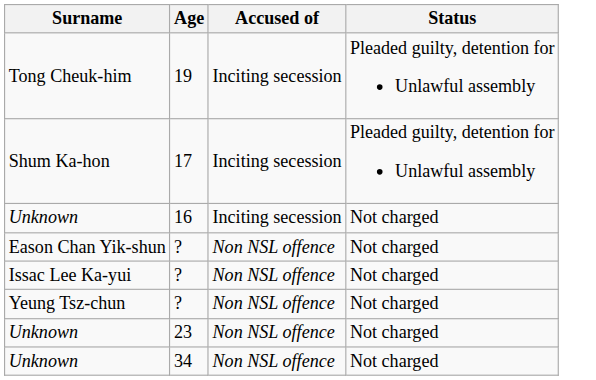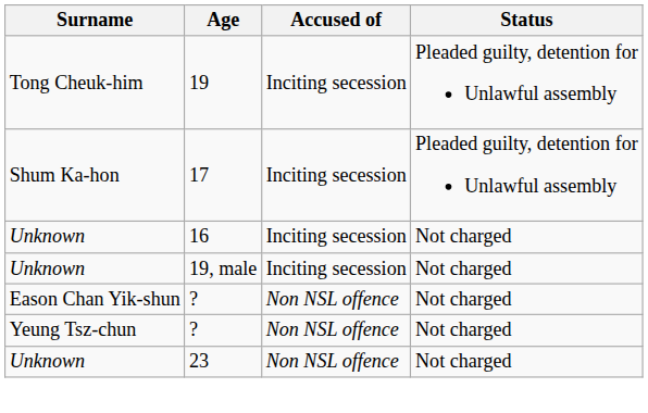 <table class="wikitable">
 <tr>
 <th>Surname</th>
 <th>Age</th>
 <th>Accused of</th>
 <th>Status</th>
 </tr>
 <tr>
 <td>Tong Cheuk-him</td>
 <td>19</td>
 <td>Inciting secession</td>
 <td>Pleaded guilty, detention for<br><ul><li>Unlawful assembly</li></ul></td>
 </tr>
 <tr>
 <td>Shum Ka-hon</td>
 <td>17</td>
 <td>Inciting secession</td>
 <td>Pleaded guilty, detention for<br><ul><li>Unlawful assembly</li></ul></td>
 </tr>
 <tr>
 <td><em>Unknown</em></td>
 <td>16</td>
 <td>Inciting secession</td>
 <td>Not charged</td>
 </tr>
 <tr>
-<td>Eason Chan Yik-shun</td>
-<td>?</td>
-<td><em>Non NSL offence</em></td>
+<td><em>Unknown</em></td>
+<td>19, male</td>
+<td>Inciting secession</td>
 <td>Not charged</td>
 </tr>
 <tr>
-<td>Issac Lee Ka-yui</td>
+<td>Eason Chan Yik-shun</td>
 <td>?</td>
 <td><em>Non NSL offence</em></td>
 <td>Not charged</td>
 </tr>
 <tr>
 <td>Yeung Tsz-chun</td>
 <td>?</td>
 <td><em>Non NSL offence</em></td>
 <td>Not charged</td>
 </tr>
 <tr>
 <td><em>Unknown</em></td>
 <td>23</td>
 <td><em>Non NSL offence</em></td>
 <td>Not charged</td>
 </tr>
-<tr>
-<td><em>Unknown</em></td>
-<td>34</td>
-<td><em>Non NSL offence</em></td>
-<td>Not charged</td>
-</tr>
 </table>
